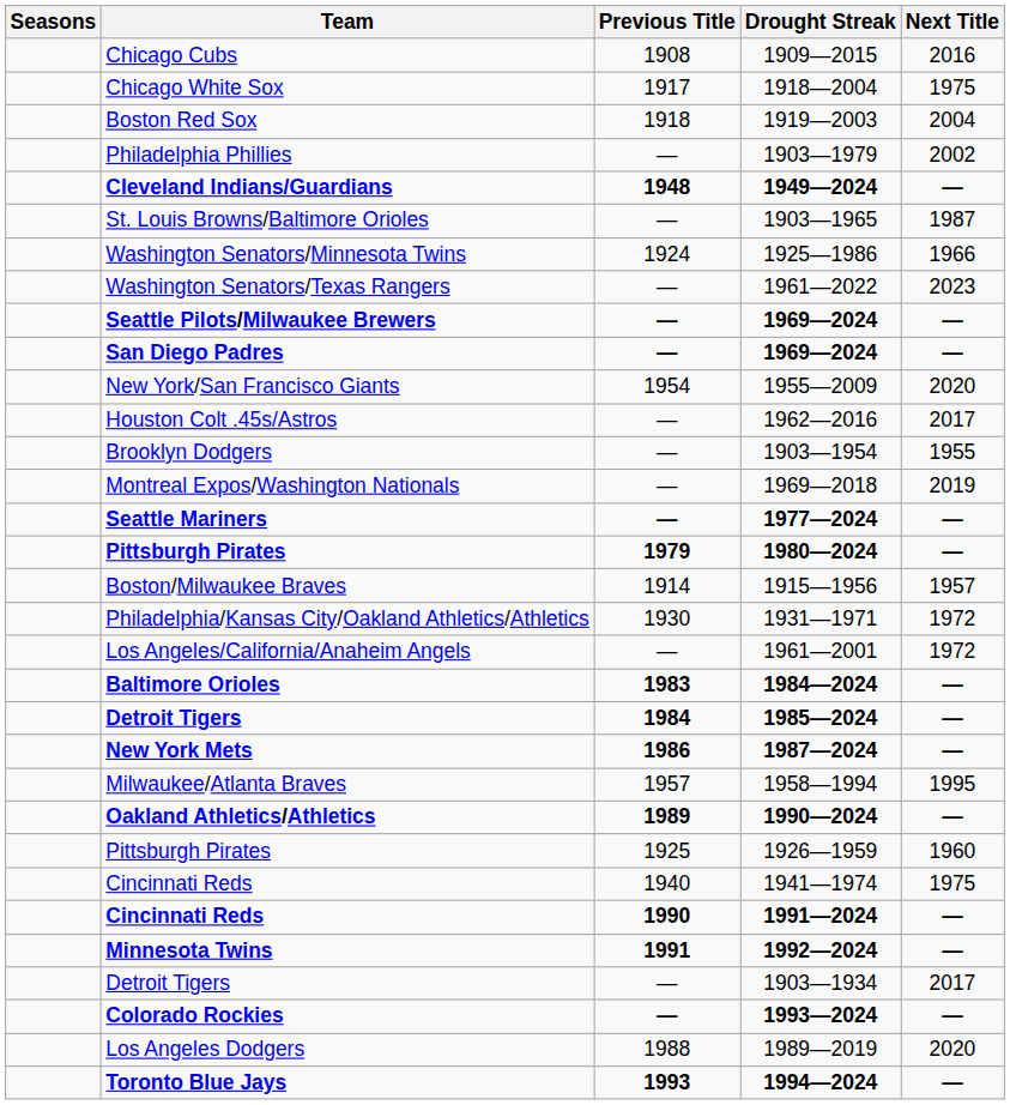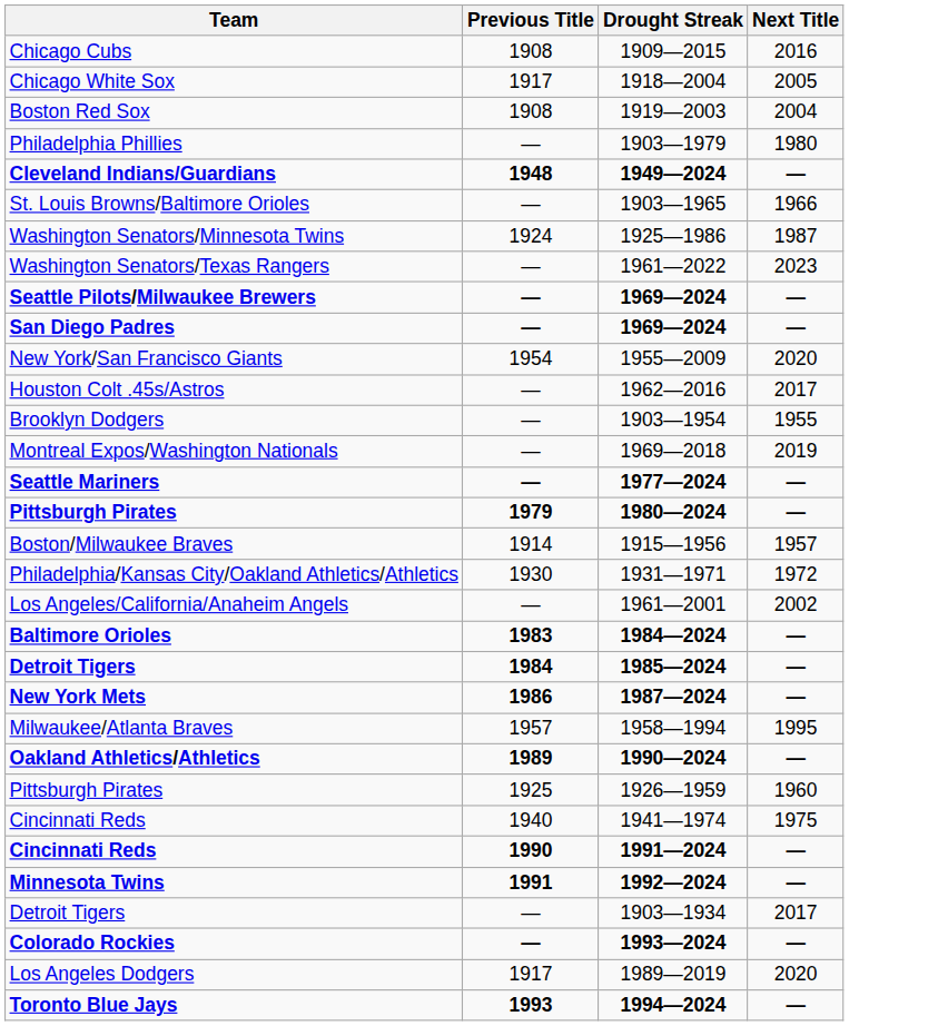 <table class="wikitable sortable">
 <tr>
-<th>Seasons </th>
 <th>Team</th>
 <th>Previous Title</th>
 <th>Drought Streak </th>
 <th>Next Title</th>
 </tr>
 <tr>
-<td align="center"></td>
 <td><a href='#'>Chicago Cubs</a></td>
 <td align="center">1908</td>
 <td align="center">1909—2015</td>
 <td align="center">2016</td>
 </tr>
 <tr>
-<td align="center"></td>
 <td><a href='#'>Chicago White Sox</a></td>
 <td align="center">1917</td>
 <td align="center">1918—2004</td>
-<td align="center">1975</td>
+<td align="center">2005</td>
 </tr>
 <tr>
-<td align="center"></td>
 <td><a href='#'>Boston Red Sox</a></td>
-<td align="center">1918</td>
+<td align="center">1908</td>
 <td align="center">1919—2003</td>
 <td align="center">2004</td>
 </tr>
 <tr>
-<td align="center"></td>
 <td><a href='#'>Philadelphia Phillies</a></td>
 <td align="center">—</td>
 <td align="center">1903—1979</td>
-<td align="center">2002</td>
+<td align="center">1980</td>
 </tr>
 <tr>
-<td align="center"><strong></strong></td>
 <td><strong><a href='#'>Cleveland Indians/Guardians</a></strong></td>
 <td align="center"><strong>1948</strong></td>
 <td align="center"><strong>1949—2024</strong></td>
 <td align="center"><strong>—</strong></td>
 </tr>
 <tr>
-<td align="center"></td>
 <td><a href='#'>St. Louis Browns</a>/<a href='#'>Baltimore Orioles</a></td>
 <td align="center">—</td>
 <td align="center">1903—1965</td>
+<td align="center">1966</td>
+</tr>
+<tr>
+<td><a href='#'>Washington Senators</a>/<a href='#'>Minnesota Twins</a></td>
+<td align="center">1924</td>
+<td align="center">1925—1986</td>
 <td align="center">1987</td>
 </tr>
 <tr>
-<td align="center"></td>
-<td><a href='#'>Washington Senators</a>/<a href='#'>Minnesota Twins</a></td>
-<td align="center">1924</td>
-<td align="center">1925—1986</td>
-<td align="center">1966</td>
-</tr>
-<tr>
-<td align="center"></td>
 <td><a href='#'>Washington Senators</a>/<a href='#'>Texas Rangers</a></td>
 <td align="center">—</td>
 <td align="center">1961—2022</td>
 <td align="center">2023</td>
 </tr>
 <tr>
-<td align="center"><strong></strong></td>
 <td><strong><a href='#'>Seattle Pilots</a>/<a href='#'>Milwaukee Brewers</a></strong></td>
 <td align="center"><strong>—</strong></td>
 <td align="center"><strong>1969—2024</strong></td>
 <td align="center"><strong>—</strong></td>
 </tr>
 <tr>
-<td align="center"><strong></strong></td>
 <td><strong><a href='#'>San Diego Padres</a></strong></td>
 <td align="center"><strong>—</strong></td>
 <td align="center"><strong>1969—2024</strong></td>
 <td align="center"><strong>—</strong></td>
 </tr>
 <tr>
-<td align="center"></td>
 <td><a href='#'>New York</a>/<a href='#'>San Francisco Giants</a></td>
 <td align="center">1954</td>
 <td align="center">1955—2009</td>
 <td align="center">2020</td>
 </tr>
 <tr>
-<td align="center"></td>
 <td><a href='#'>Houston Colt .45s/Astros</a></td>
 <td align="center">—</td>
 <td align="center">1962—2016</td>
 <td align="center">2017</td>
 </tr>
 <tr>
-<td align="center"></td>
 <td><a href='#'>Brooklyn Dodgers</a></td>
 <td align="center">—</td>
 <td align="center">1903—1954</td>
 <td align="center">1955</td>
 </tr>
 <tr>
-<td align="center"></td>
 <td><a href='#'>Montreal Expos</a>/<a href='#'>Washington Nationals</a></td>
 <td align="center">—</td>
 <td align="center">1969—2018</td>
 <td align="center">2019</td>
 </tr>
 <tr>
-<td align="center"><strong></strong></td>
 <td><strong><a href='#'>Seattle Mariners</a></strong></td>
 <td align="center"><strong>—</strong></td>
 <td align="center"><strong>1977—2024</strong></td>
 <td align="center"><strong>—</strong></td>
 </tr>
 <tr>
-<td align="center"><strong></strong></td>
 <td><strong><a href='#'>Pittsburgh Pirates</a></strong></td>
 <td align="center"><strong>1979</strong></td>
 <td align="center"><strong>1980—2024</strong></td>
 <td align="center"><strong>—</strong></td>
 </tr>
 <tr>
-<td align="center"></td>
 <td><a href='#'>Boston</a>/<a href='#'>Milwaukee Braves</a></td>
 <td align="center">1914</td>
 <td align="center">1915—1956</td>
 <td align="center">1957</td>
 </tr>
 <tr>
-<td align="center"></td>
 <td><a href='#'>Philadelphia</a>/<a href='#'>Kansas City</a>/<a href='#'>Oakland Athletics</a>/<a href='#'>Athletics</a></td>
 <td align="center">1930</td>
 <td align="center">1931—1971</td>
 <td align="center">1972</td>
 </tr>
 <tr>
-<td align="center"></td>
 <td><a href='#'>Los Angeles/California/Anaheim Angels</a></td>
 <td align="center">—</td>
 <td align="center">1961—2001</td>
-<td align="center">1972</td>
+<td align="center">2002</td>
 </tr>
 <tr>
-<td align="center"><strong></strong></td>
 <td><strong><a href='#'>Baltimore Orioles</a></strong></td>
 <td align="center"><strong>1983</strong></td>
 <td align="center"><strong>1984—2024</strong></td>
 <td align="center"><strong>—</strong></td>
 </tr>
 <tr>
-<td align="center"><strong></strong></td>
 <td><strong><a href='#'>Detroit Tigers</a></strong></td>
 <td align="center"><strong>1984</strong></td>
 <td align="center"><strong>1985—2024</strong></td>
 <td align="center"><strong>—</strong></td>
 </tr>
 <tr>
-<td align="center"><strong></strong></td>
 <td><strong><a href='#'>New York Mets</a></strong></td>
 <td align="center"><strong>1986</strong></td>
 <td align="center"><strong>1987—2024</strong></td>
 <td align="center"><strong>—</strong></td>
 </tr>
 <tr>
-<td align="center"></td>
 <td><a href='#'>Milwaukee</a>/<a href='#'>Atlanta Braves</a></td>
 <td align="center">1957</td>
 <td align="center">1958—1994</td>
 <td align="center">1995</td>
 </tr>
 <tr>
-<td align="center"><strong></strong></td>
 <td><strong><a href='#'>Oakland Athletics</a>/<a href='#'>Athletics</a></strong></td>
 <td align="center"><strong>1989</strong></td>
 <td align="center"><strong>1990—2024</strong></td>
 <td align="center"><strong>—</strong></td>
 </tr>
 <tr>
-<td align="center"></td>
 <td><a href='#'>Pittsburgh Pirates</a></td>
 <td align="center">1925</td>
 <td align="center">1926—1959</td>
 <td align="center">1960</td>
 </tr>
 <tr>
-<td align="center"></td>
 <td><a href='#'>Cincinnati Reds</a></td>
 <td align="center">1940</td>
 <td align="center">1941—1974</td>
 <td align="center">1975</td>
 </tr>
 <tr>
-<td align="center"><strong></strong></td>
 <td><strong><a href='#'>Cincinnati Reds</a></strong></td>
 <td align="center"><strong>1990</strong></td>
 <td align="center"><strong>1991—2024</strong></td>
 <td align="center"><strong>—</strong></td>
 </tr>
 <tr>
-<td align="center"><strong></strong></td>
 <td><strong><a href='#'>Minnesota Twins</a></strong></td>
 <td align="center"><strong>1991</strong></td>
 <td align="center"><strong>1992—2024</strong></td>
 <td align="center"><strong>—</strong></td>
 </tr>
 <tr>
-<td align="center"></td>
 <td><a href='#'>Detroit Tigers</a></td>
 <td align="center">—</td>
 <td align="center">1903—1934</td>
 <td align="center">2017</td>
 </tr>
 <tr>
-<td align="center"><strong></strong></td>
 <td><strong><a href='#'>Colorado Rockies</a></strong></td>
 <td align="center"><strong>—</strong></td>
 <td align="center"><strong>1993—2024</strong></td>
 <td align="center"><strong>—</strong></td>
 </tr>
 <tr>
-<td align="center"></td>
 <td><a href='#'>Los Angeles Dodgers</a></td>
-<td align="center">1988</td>
+<td align="center">1917</td>
 <td align="center">1989—2019</td>
 <td align="center">2020</td>
 </tr>
 <tr>
-<td align="center"><strong></strong></td>
 <td><strong><a href='#'>Toronto Blue Jays</a></strong></td>
 <td align="center"><strong>1993</strong></td>
 <td align="center"><strong>1994—2024</strong></td>
 <td align="center"><strong>—</strong></td>
 </tr>
 </table>
